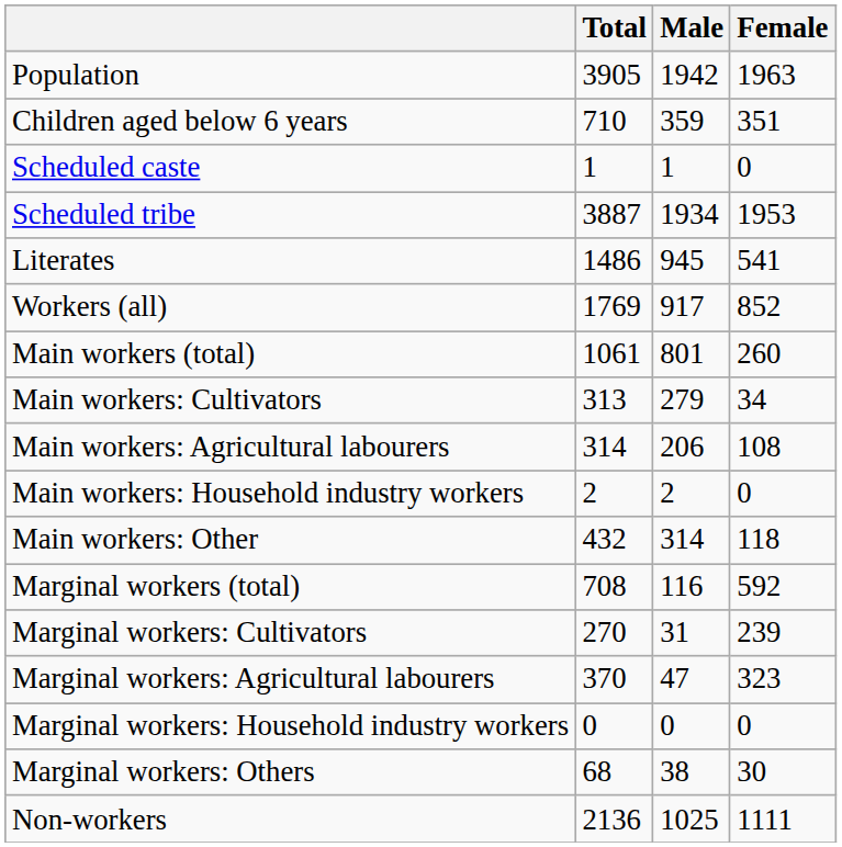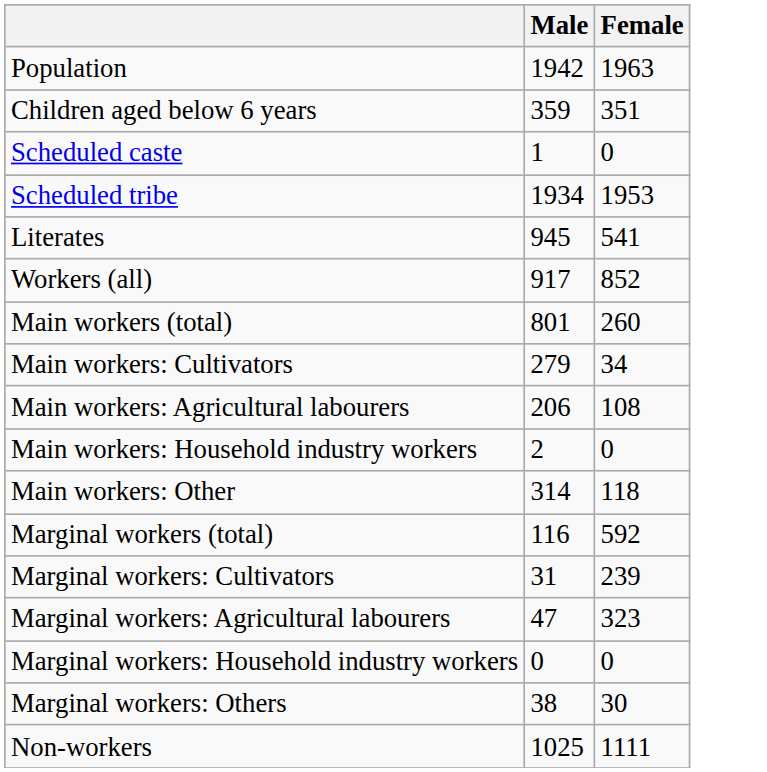 <table class="wikitable sortable">
 <tr>
 <th></th>
-<th>Total</th>
 <th>Male</th>
 <th>Female</th>
 </tr>
 <tr>
 <td>Population</td>
-<td>3905</td>
 <td>1942</td>
 <td>1963</td>
 </tr>
 <tr>
 <td>Children aged below 6 years</td>
-<td>710</td>
 <td>359</td>
 <td>351</td>
 </tr>
 <tr>
 <td><a href='#'>Scheduled caste</a></td>
 <td>1</td>
-<td>1</td>
 <td>0</td>
 </tr>
 <tr>
 <td><a href='#'>Scheduled tribe</a></td>
-<td>3887</td>
 <td>1934</td>
 <td>1953</td>
 </tr>
 <tr>
 <td>Literates</td>
-<td>1486</td>
 <td>945</td>
 <td>541</td>
 </tr>
 <tr>
 <td>Workers (all)</td>
-<td>1769</td>
 <td>917</td>
 <td>852</td>
 </tr>
 <tr>
 <td>Main workers (total)</td>
-<td>1061</td>
 <td>801</td>
 <td>260</td>
 </tr>
 <tr>
 <td>Main workers: Cultivators</td>
-<td>313</td>
 <td>279</td>
 <td>34</td>
 </tr>
 <tr>
 <td>Main workers: Agricultural labourers</td>
-<td>314</td>
 <td>206</td>
 <td>108</td>
 </tr>
 <tr>
 <td>Main workers: Household industry workers</td>
 <td>2</td>
-<td>2</td>
 <td>0</td>
 </tr>
 <tr>
 <td>Main workers: Other</td>
-<td>432</td>
 <td>314</td>
 <td>118</td>
 </tr>
 <tr>
 <td>Marginal workers (total)</td>
-<td>708</td>
 <td>116</td>
 <td>592</td>
 </tr>
 <tr>
 <td>Marginal workers: Cultivators</td>
-<td>270</td>
 <td>31</td>
 <td>239</td>
 </tr>
 <tr>
 <td>Marginal workers: Agricultural labourers</td>
-<td>370</td>
 <td>47</td>
 <td>323</td>
 </tr>
 <tr>
 <td>Marginal workers: Household industry workers</td>
 <td>0</td>
 <td>0</td>
-<td>0</td>
 </tr>
 <tr>
 <td>Marginal workers: Others</td>
-<td>68</td>
 <td>38</td>
 <td>30</td>
 </tr>
 <tr>
 <td>Non-workers</td>
-<td>2136</td>
 <td>1025</td>
 <td>1111</td>
 </tr>
 </table>
